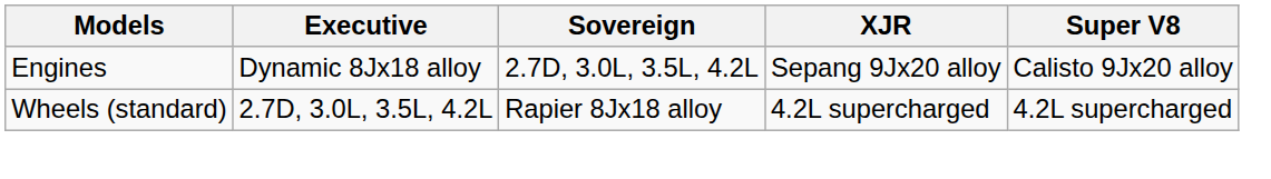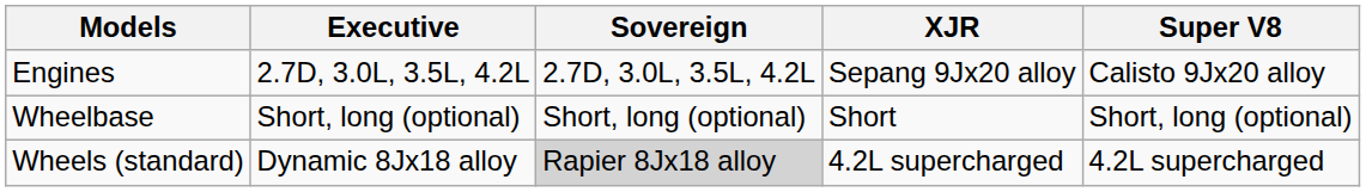 <table class="wikitable">
 <tr>
 <th>Models</th>
 <th>Executive</th>
 <th>Sovereign</th>
 <th>XJR</th>
 <th>Super V8</th>
 </tr>
 <tr>
 <td>Engines</td>
-<td>Dynamic 8Jx18 alloy</td>
+<td>2.7D, 3.0L, 3.5L, 4.2L</td>
 <td>2.7D, 3.0L, 3.5L, 4.2L</td>
 <td>Sepang 9Jx20 alloy</td>
 <td>Calisto 9Jx20 alloy</td>
 </tr>
 <tr>
+<td>Wheelbase</td>
+<td>Short, long (optional)</td>
+<td>Short, long (optional)</td>
+<td>Short</td>
+<td>Short, long (optional)</td>
+</tr>
+<tr>
 <td>Wheels (standard)</td>
-<td>2.7D, 3.0L, 3.5L, 4.2L</td>
-<td>Rapier 8Jx18 alloy</td>
+<td>Dynamic 8Jx18 alloy</td>
+<td style="background: lightgrey;">Rapier 8Jx18 alloy</td>
 <td>4.2L supercharged</td>
 <td>4.2L supercharged</td>
 </tr>
 </table>
